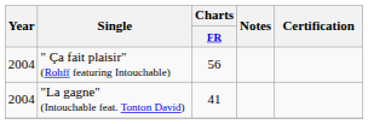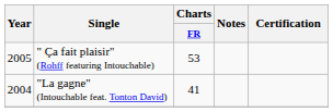 <table class="wikitable">
 <tr>
 <th align="center" rowspan="2">Year</th>
 <th align="center" rowspan="2" width="180">Single</th>
 <th align="center" colspan="1">Charts</th>
 <th align="center" rowspan="2">Notes</th>
 <th align="center" rowspan="2" width="100">Certification</th>
 </tr>
 <tr>
 <th width="20"><small><a href='#'>FR</a></small><br></th>
 </tr>
 <tr>
-<td align="center">2004</td>
+<td align="center">2005</td>
 <td>" Ça fait plaisir" <br><small>(<a href='#'>Rohff</a> featuring Intouchable)</small></td>
-<td align="center">56</td>
+<td align="center">53</td>
 <td align="center"></td>
 <td align="center"></td>
 </tr>
 <tr>
 <td align="center">2004</td>
 <td>"La gagne" <br><small>(Intouchable feat. <a href='#'>Tonton David</a>)</small></td>
 <td align="center">41</td>
 <td align="center"></td>
 <td align="center"></td>
 </tr>
 <tr>
 </tr>
 </table>
